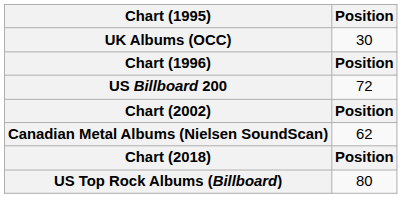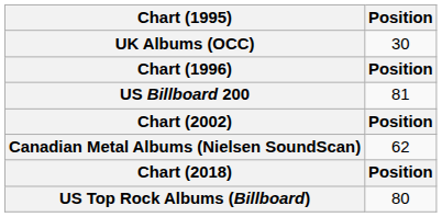 <table class="wikitable plainrowheaders" style="text-align:center">
 <tr>
 <th scope="col">Chart (1995)</th>
 <th scope="col">Position</th>
 </tr>
 <tr>
 <th scope="row">UK Albums (OCC)</th>
 <td>30</td>
 </tr>
 <tr>
 <th scope="col">Chart (1996)</th>
 <th scope="col">Position</th>
 </tr>
 <tr>
 <th scope="row">US <em>Billboard</em> 200</th>
-<td>72</td>
+<td>81</td>
 </tr>
 <tr>
 <th>Chart (2002)</th>
 <th>Position</th>
 </tr>
 <tr>
 <th scope="row">Canadian Metal Albums (Nielsen SoundScan)</th>
 <td>62</td>
 </tr>
 <tr>
 <th scope="col">Chart (2018)</th>
 <th scope="col">Position</th>
 </tr>
 <tr>
 <th scope="row">US Top Rock Albums (<em>Billboard</em>)</th>
 <td>80</td>
 </tr>
 </table>
